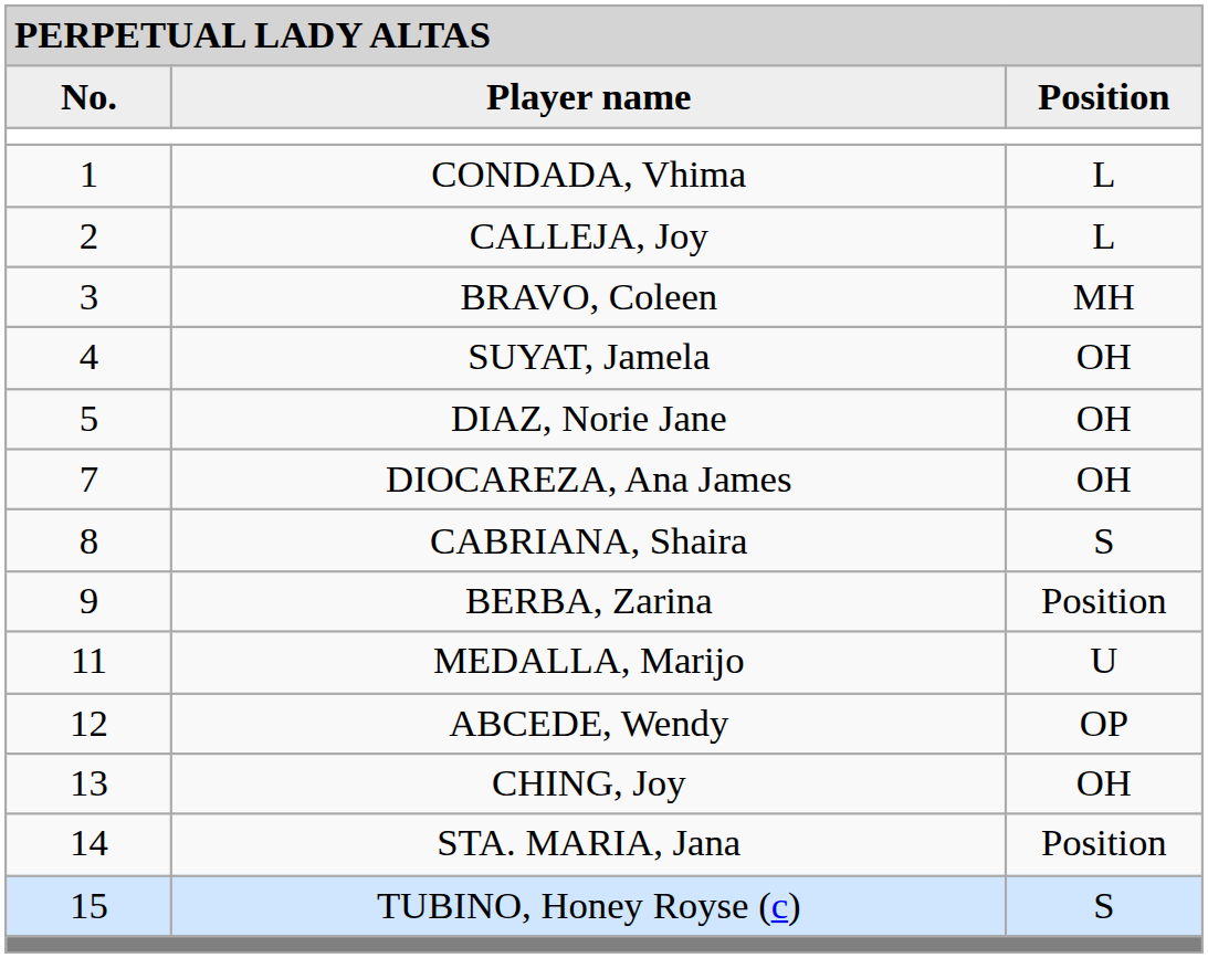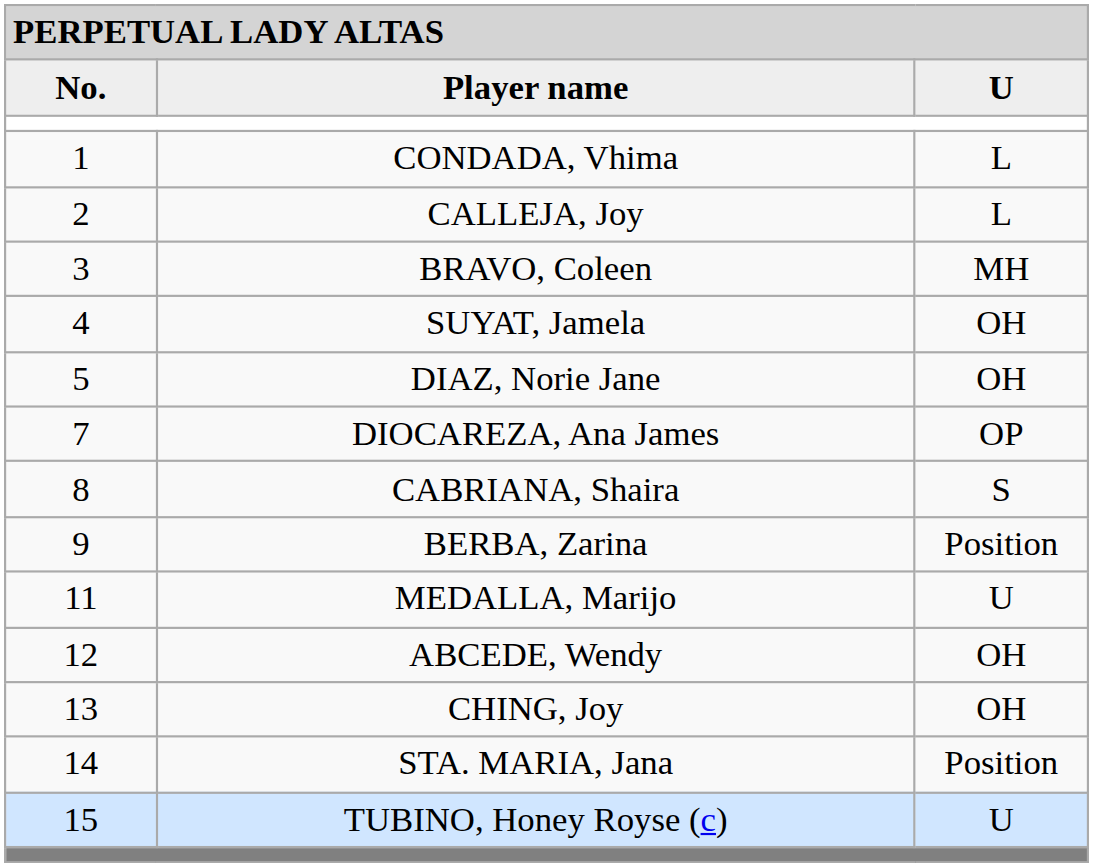 <table class='wikitable mw-collapsible mw-collapsed' style='text-align: center; width: 500px; border: none;'>
 <tr>
 <th style="background:#D4D4D4; text-align:left;" colspan=3> PERPETUAL LADY ALTAS</th>
 </tr>
 <tr style="background:#EEEEEE; font-weight:bold;">
 <td width=10%>No.</td>
 <td width=50%>Player name</td>
-<td width=10%>Position</td>
+<td align=center>U</td>
 </tr>
 <tr style="background:#FFFFFF;">
 <td colspan=3 align=center></td>
 </tr>
 <tr>
 <td align=center>1</td>
 <td>CONDADA, Vhima</td>
 <td align=center>L</td>
 </tr>
 <tr>
 <td align=center>2</td>
 <td>CALLEJA, Joy</td>
 <td align=center>L</td>
 </tr>
 <tr>
 <td align=center>3</td>
 <td>BRAVO, Coleen</td>
 <td align=center>MH</td>
 </tr>
 <tr>
 <td align=center>4</td>
 <td>SUYAT, Jamela</td>
 <td align=center>OH</td>
 </tr>
 <tr>
 <td align=center>5</td>
 <td>DIAZ, Norie Jane</td>
 <td align=center>OH</td>
 </tr>
 <tr>
 <td align=center>7</td>
 <td>DIOCAREZA, Ana James</td>
-<td align=center>OH</td>
+<td align=center>OP</td>
 </tr>
 <tr>
 <td align=center>8</td>
 <td>CABRIANA, Shaira</td>
 <td align=center>S</td>
 </tr>
 <tr>
 <td align=center>9</td>
 <td>BERBA, Zarina</td>
 <td width=10%>Position</td>
 </tr>
 <tr>
 <td align=center>11</td>
 <td>MEDALLA, Marijo</td>
 <td align=center>U</td>
 </tr>
 <tr>
 <td align=center>12</td>
 <td>ABCEDE, Wendy</td>
-<td align=center>OP</td>
+<td align=center>OH</td>
 </tr>
 <tr>
 <td align=center>13</td>
 <td>CHING, Joy</td>
 <td align=center>OH</td>
 </tr>
 <tr>
 <td align=center>14</td>
 <td>STA. MARIA, Jana</td>
 <td width=10%>Position</td>
 </tr>
 <tr bgcolor=#D0E6FF>
 <td align=center>15</td>
 <td>TUBINO, Honey Royse (<a href='#'>c</a>)</td>
-<td align=center>S</td>
+<td align=center>U</td>
 </tr>
 <tr>
 <th style="background:gray;" colspan=3></th>
 </tr>
 <tr>
 </tr>
 </table>
